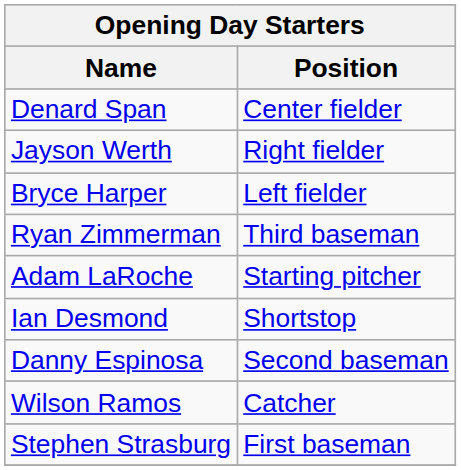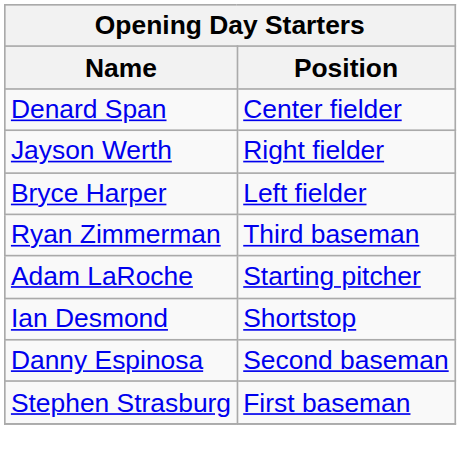 <table class="wikitable" style="text-align:left">
 <tr>
 <th colspan="2">Opening Day Starters</th>
 </tr>
 <tr>
 <th>Name</th>
 <th>Position</th>
 </tr>
 <tr>
 <td><a href='#'>Denard Span</a></td>
 <td><a href='#'>Center fielder</a></td>
 </tr>
 <tr>
 <td><a href='#'>Jayson Werth</a></td>
 <td><a href='#'>Right fielder</a></td>
 </tr>
 <tr>
 <td><a href='#'>Bryce Harper</a></td>
 <td><a href='#'>Left fielder</a></td>
 </tr>
 <tr>
 <td><a href='#'>Ryan Zimmerman</a></td>
 <td><a href='#'>Third baseman</a></td>
 </tr>
 <tr>
 <td><a href='#'>Adam LaRoche</a></td>
 <td><a href='#'>Starting pitcher</a></td>
 </tr>
 <tr>
 <td><a href='#'>Ian Desmond</a></td>
 <td><a href='#'>Shortstop</a></td>
 </tr>
 <tr>
 <td><a href='#'>Danny Espinosa</a></td>
 <td><a href='#'>Second baseman</a></td>
 </tr>
 <tr>
-<td><a href='#'>Wilson Ramos</a></td>
-<td><a href='#'>Catcher</a></td>
-</tr>
-<tr>
 <td><a href='#'>Stephen Strasburg</a></td>
 <td><a href='#'>First baseman</a></td>
 </tr>
 <tr>
 </tr>
 </table>
